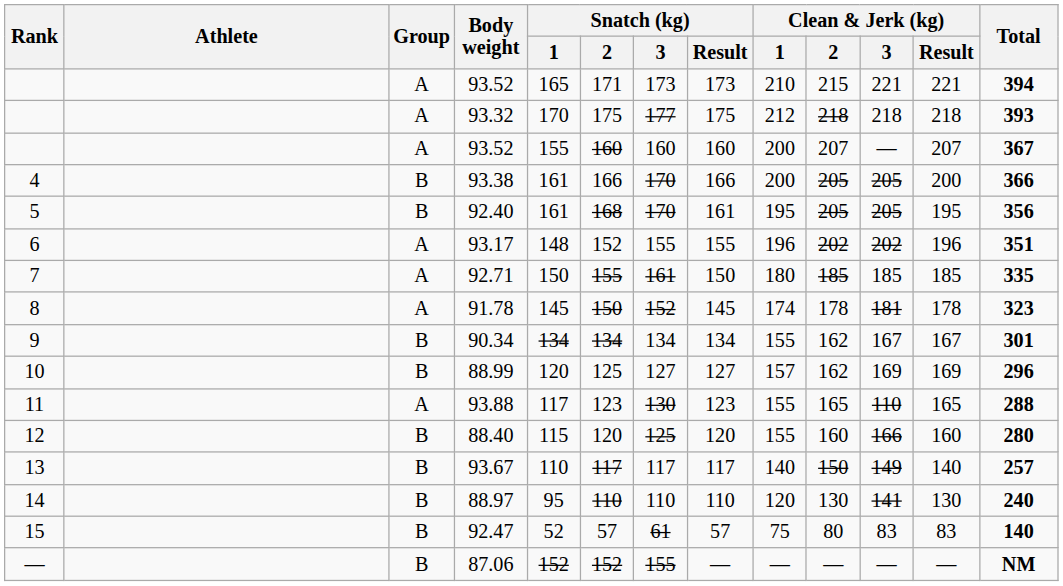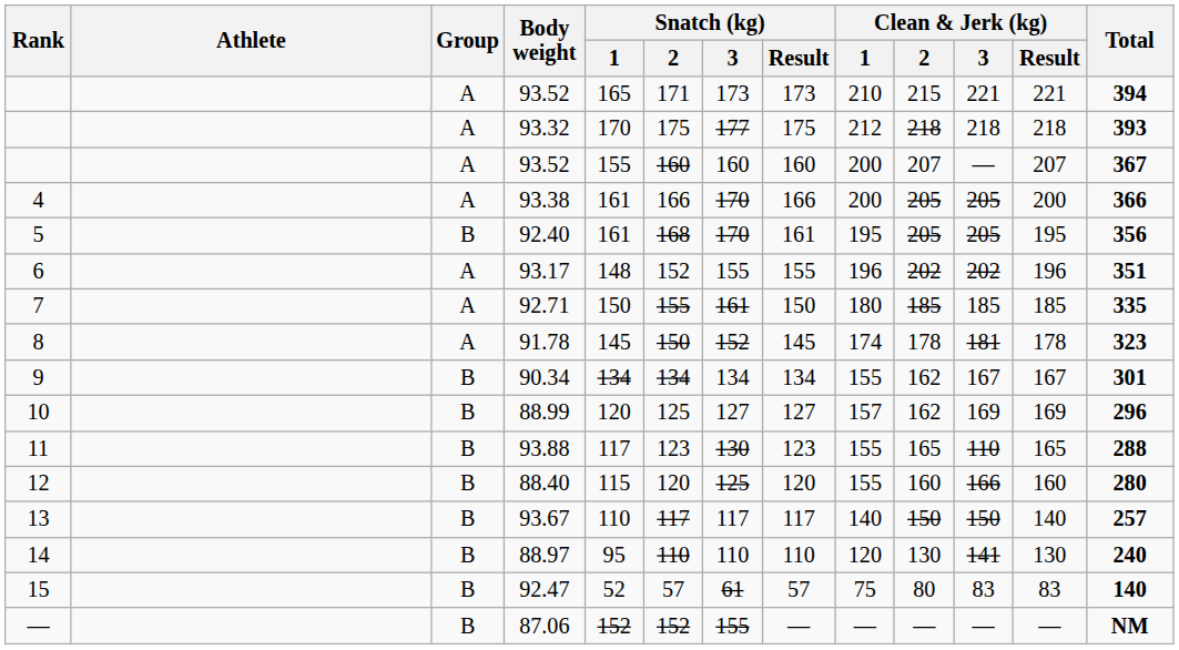 <table class = "wikitable" style="text-align:center;">
 <tr>
 <th rowspan=2 width=40>Rank</th>
 <th rowspan=2 width=250>Athlete</th>
 <th rowspan=2 width=40>Group</th>
 <th rowspan=2 width=50>Body weight</th>
 <th colspan=4>Snatch (kg)</th>
 <th colspan=4>Clean & Jerk (kg)</th>
 <th rowspan=2 width=55>Total</th>
 </tr>
 <tr>
 <th width=35>1</th>
 <th width=35>2</th>
 <th width=35>3</th>
 <th width=45>Result</th>
 <th width=35>1</th>
 <th width=35>2</th>
 <th width=35>3</th>
 <th width=45>Result</th>
 </tr>
 <tr>
 <td></td>
 <td align=left></td>
 <td>A</td>
 <td>93.52</td>
 <td>165</td>
 <td>171</td>
 <td>173</td>
 <td>173</td>
 <td>210</td>
 <td>215</td>
 <td>221</td>
 <td>221</td>
 <td><strong>394</strong></td>
 </tr>
 <tr>
 <td></td>
 <td align=left></td>
 <td>A</td>
 <td>93.32</td>
 <td>170</td>
 <td>175</td>
 <td><s>177</s></td>
 <td>175</td>
 <td>212</td>
 <td><s>218</s></td>
 <td>218</td>
 <td>218</td>
 <td><strong>393</strong></td>
 </tr>
 <tr>
 <td></td>
 <td align=left></td>
 <td>A</td>
 <td>93.52</td>
 <td>155</td>
 <td><s>160</s></td>
 <td>160</td>
 <td>160</td>
 <td>200</td>
 <td>207</td>
 <td>—</td>
 <td>207</td>
 <td><strong>367</strong></td>
 </tr>
 <tr>
 <td>4</td>
 <td align=left></td>
-<td>B</td>
+<td>A</td>
 <td>93.38</td>
 <td>161</td>
 <td>166</td>
 <td><s>170</s></td>
 <td>166</td>
 <td>200</td>
 <td><s>205</s></td>
 <td><s>205</s></td>
 <td>200</td>
 <td><strong>366</strong></td>
 </tr>
 <tr>
 <td>5</td>
 <td align=left></td>
 <td>B</td>
 <td>92.40</td>
 <td>161</td>
 <td><s>168</s></td>
 <td><s>170</s></td>
 <td>161</td>
 <td>195</td>
 <td><s>205</s></td>
 <td><s>205</s></td>
 <td>195</td>
 <td><strong>356</strong></td>
 </tr>
 <tr>
 <td>6</td>
 <td align=left></td>
 <td>A</td>
 <td>93.17</td>
 <td>148</td>
 <td>152</td>
 <td>155</td>
 <td>155</td>
 <td>196</td>
 <td><s>202</s></td>
 <td><s>202</s></td>
 <td>196</td>
 <td><strong>351</strong></td>
 </tr>
 <tr>
 <td>7</td>
 <td align=left></td>
 <td>A</td>
 <td>92.71</td>
 <td>150</td>
 <td><s>155</s></td>
 <td><s>161</s></td>
 <td>150</td>
 <td>180</td>
 <td><s>185</s></td>
 <td>185</td>
 <td>185</td>
 <td><strong>335</strong></td>
 </tr>
 <tr>
 <td>8</td>
 <td align=left></td>
 <td>A</td>
 <td>91.78</td>
 <td>145</td>
 <td><s>150</s></td>
 <td><s>152</s></td>
 <td>145</td>
 <td>174</td>
 <td>178</td>
 <td><s>181</s></td>
 <td>178</td>
 <td><strong>323</strong></td>
 </tr>
 <tr>
 <td>9</td>
 <td align=left></td>
 <td>B</td>
 <td>90.34</td>
 <td><s>134</s></td>
 <td><s>134</s></td>
 <td>134</td>
 <td>134</td>
 <td>155</td>
 <td>162</td>
 <td>167</td>
 <td>167</td>
 <td><strong>301</strong></td>
 </tr>
 <tr>
 <td>10</td>
 <td align=left></td>
 <td>B</td>
 <td>88.99</td>
 <td>120</td>
 <td>125</td>
 <td>127</td>
 <td>127</td>
 <td>157</td>
 <td>162</td>
 <td>169</td>
 <td>169</td>
 <td><strong>296</strong></td>
 </tr>
 <tr>
 <td>11</td>
 <td align=left></td>
-<td>A</td>
+<td>B</td>
 <td>93.88</td>
 <td>117</td>
 <td>123</td>
 <td><s>130</s></td>
 <td>123</td>
 <td>155</td>
 <td>165</td>
 <td><s>110</s></td>
 <td>165</td>
 <td><strong>288</strong></td>
 </tr>
 <tr>
 <td>12</td>
 <td align=left></td>
 <td>B</td>
 <td>88.40</td>
 <td>115</td>
 <td>120</td>
 <td><s>125</s></td>
 <td>120</td>
 <td>155</td>
 <td>160</td>
 <td><s>166</s></td>
 <td>160</td>
 <td><strong>280</strong></td>
 </tr>
 <tr>
 <td>13</td>
 <td align=left></td>
 <td>B</td>
 <td>93.67</td>
 <td>110</td>
 <td><s>117</s></td>
 <td>117</td>
 <td>117</td>
 <td>140</td>
 <td><s>150</s></td>
-<td><s>149</s></td>
+<td><s>150</s></td>
 <td>140</td>
 <td><strong>257</strong></td>
 </tr>
 <tr>
 <td>14</td>
 <td align=left></td>
 <td>B</td>
 <td>88.97</td>
 <td>95</td>
 <td><s>110</s></td>
 <td>110</td>
 <td>110</td>
 <td>120</td>
 <td>130</td>
 <td><s>141</s></td>
 <td>130</td>
 <td><strong>240</strong></td>
 </tr>
 <tr>
 <td>15</td>
 <td align=left></td>
 <td>B</td>
 <td>92.47</td>
 <td>52</td>
 <td>57</td>
 <td><s>61</s></td>
 <td>57</td>
 <td>75</td>
 <td>80</td>
 <td>83</td>
 <td>83</td>
 <td><strong>140</strong></td>
 </tr>
 <tr>
 <td>—</td>
 <td align=left></td>
 <td>B</td>
 <td>87.06</td>
 <td><s>152</s></td>
 <td><s>152</s></td>
 <td><s>155</s></td>
 <td>—</td>
 <td>—</td>
 <td>—</td>
 <td>—</td>
 <td>—</td>
 <td><strong>NM</strong></td>
 </tr>
 </table>
